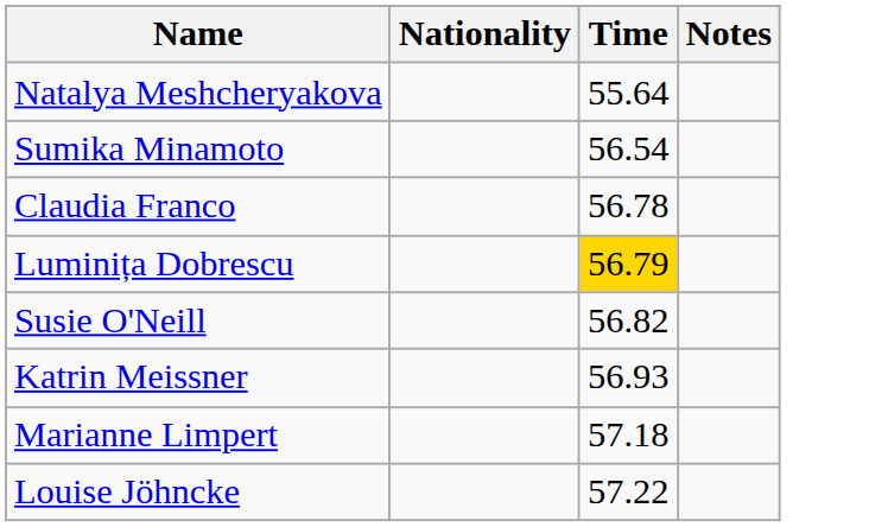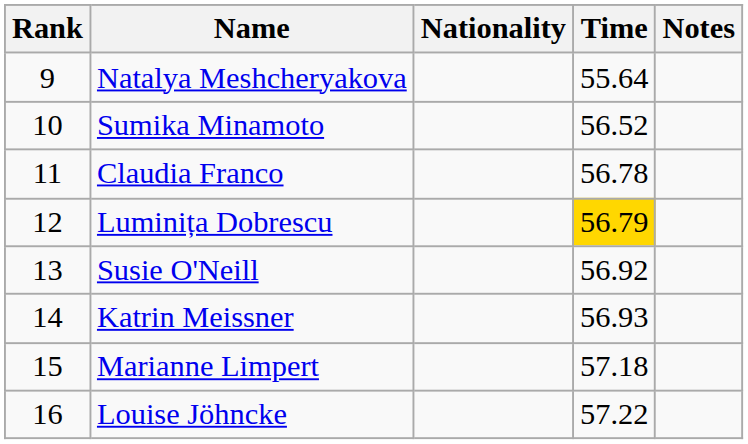 <table class="wikitable sortable" style="text-align:center">
 <tr>
+<th>Rank</th>
 <th>Name</th>
 <th>Nationality</th>
 <th>Time</th>
 <th>Notes</th>
 </tr>
 <tr>
+<td>9</td>
 <td align=left><a href='#'>Natalya Meshcheryakova</a></td>
 <td align=left></td>
 <td>55.64</td>
 <td></td>
 </tr>
 <tr>
+<td>10</td>
 <td align=left><a href='#'>Sumika Minamoto</a></td>
 <td align=left></td>
-<td>56.54</td>
+<td>56.52</td>
 <td></td>
 </tr>
 <tr>
+<td>11</td>
 <td align=left><a href='#'>Claudia Franco</a></td>
 <td align=left></td>
 <td>56.78</td>
 <td></td>
 </tr>
 <tr>
+<td>12</td>
 <td align=left><a href='#'>Luminița Dobrescu</a></td>
 <td align=left></td>
 <td style="background: gold;">56.79</td>
 <td></td>
 </tr>
 <tr>
+<td>13</td>
 <td align=left><a href='#'>Susie O'Neill</a></td>
 <td align=left></td>
-<td>56.82</td>
+<td>56.92</td>
 <td></td>
 </tr>
 <tr>
+<td>14</td>
 <td align=left><a href='#'>Katrin Meissner</a></td>
 <td align=left></td>
 <td>56.93</td>
 <td></td>
 </tr>
 <tr>
+<td>15</td>
 <td align=left><a href='#'>Marianne Limpert</a></td>
 <td align=left></td>
 <td>57.18</td>
 <td></td>
 </tr>
 <tr>
+<td>16</td>
 <td align=left><a href='#'>Louise Jöhncke</a></td>
 <td align=left></td>
 <td>57.22</td>
 <td></td>
 </tr>
 </table>
